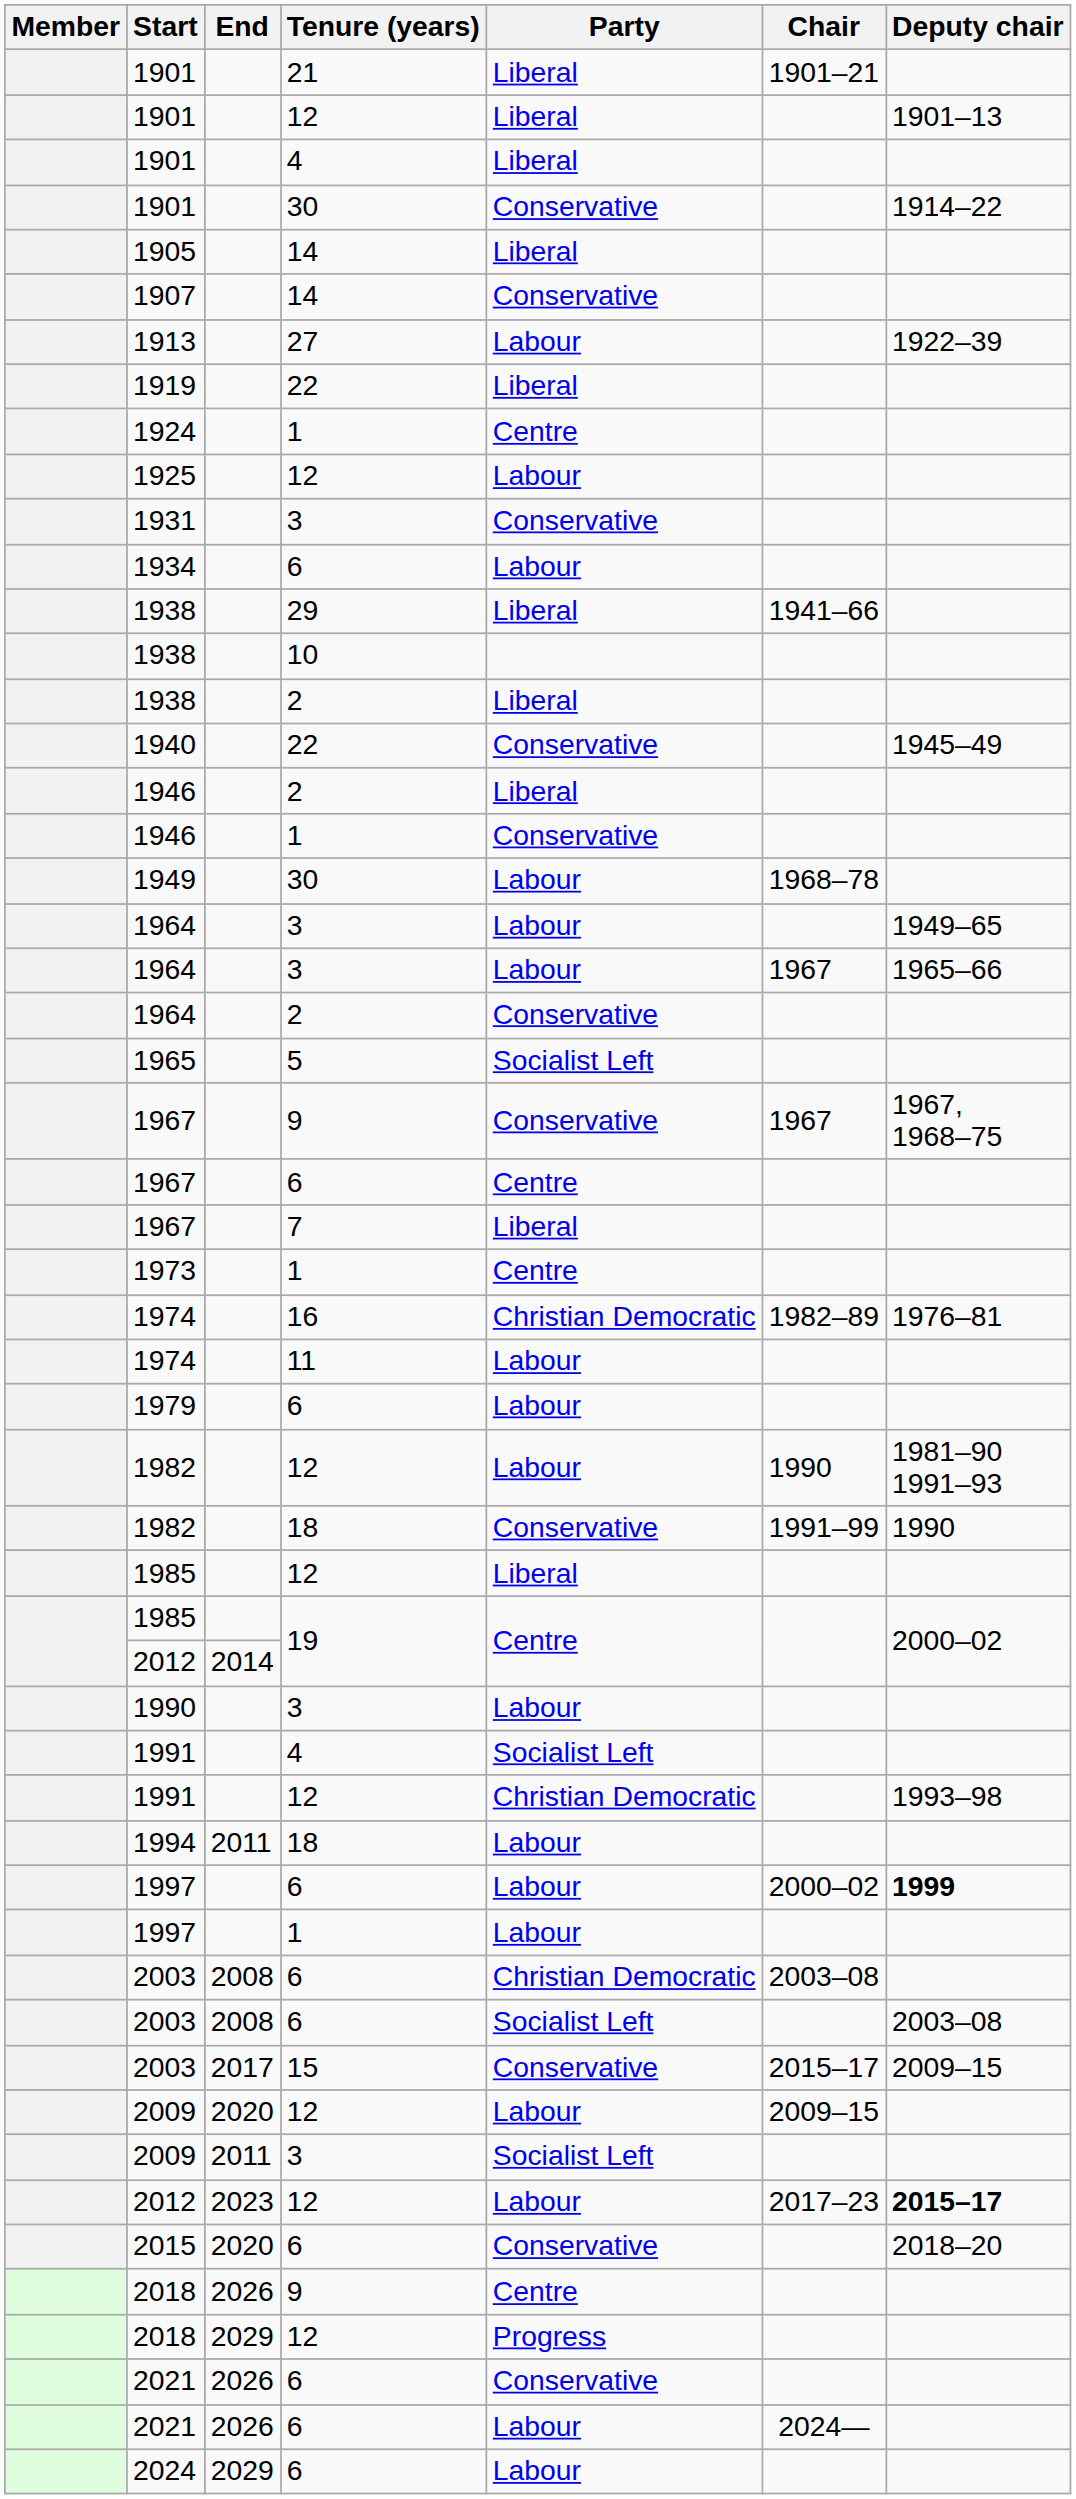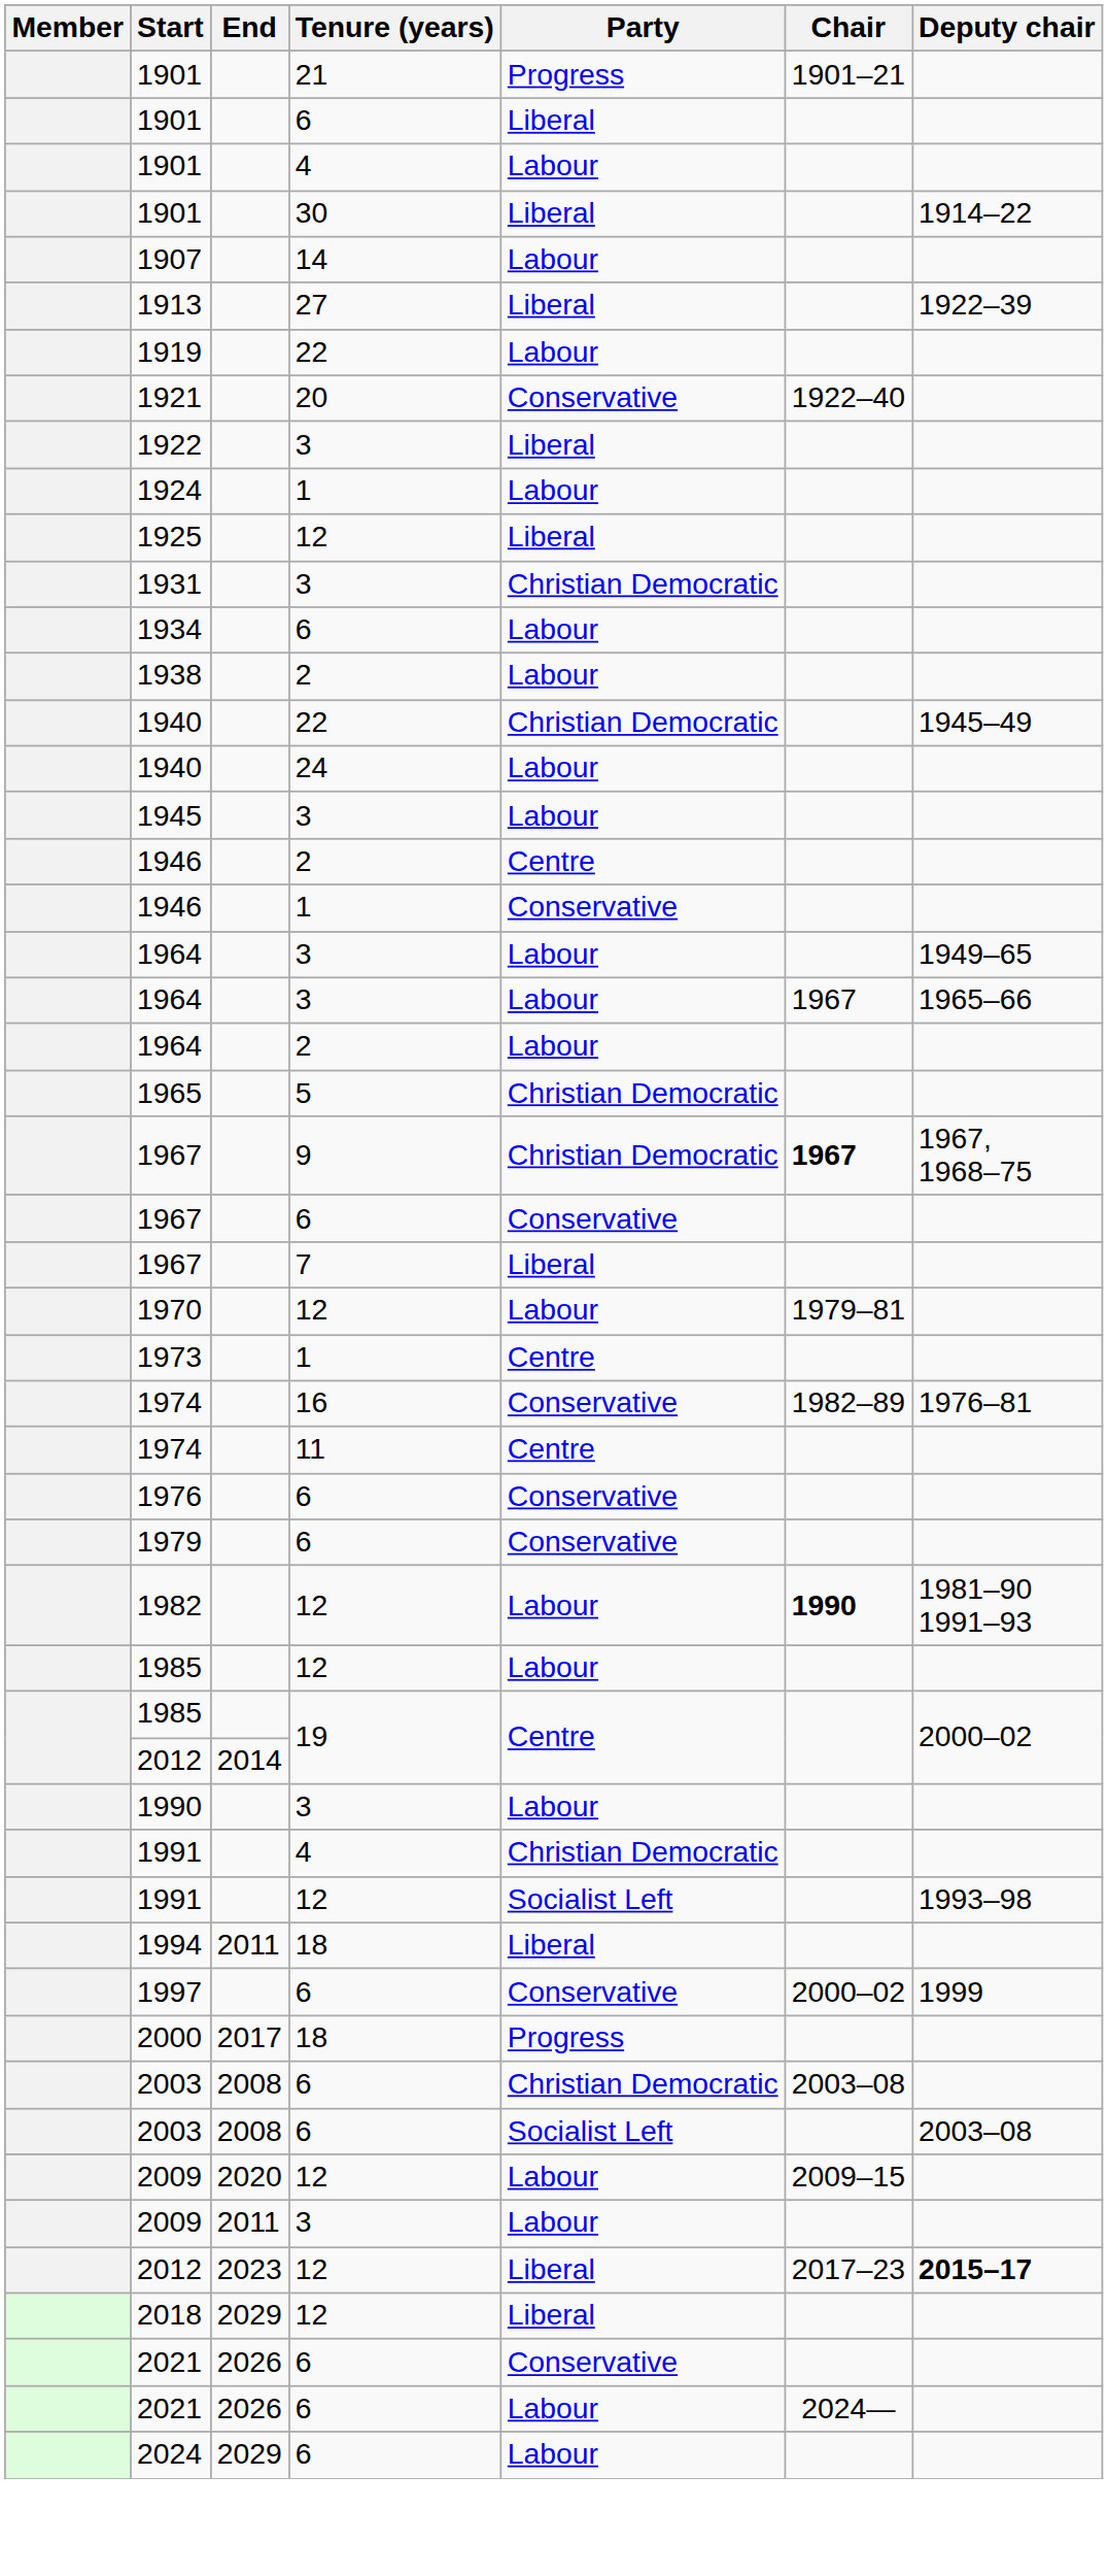 <table class="wikitable plainrowheaders sortable">
 <tr>
 <th scope=col>Member</th>
 <th scope=col>Start</th>
 <th scope=col>End</th>
 <th scope=col>Tenure (years)</th>
 <th scope=col>Party</th>
 <th scope=col>Chair</th>
 <th scope=col>Deputy chair</th>
 </tr>
 <tr>
 <th scope=row></th>
 <td>1901</td>
 <td></td>
 <td>21</td>
-<td><a href='#'>Liberal</a></td>
+<td><a href='#'>Progress</a></td>
 <td>1901–21</td>
 <td align=center></td>
 </tr>
 <tr>
 <th scope=row></th>
 <td>1901</td>
 <td></td>
-<td>12</td>
-<td><a href='#'>Liberal</a></td>
-<td align=center></td>
-<td>1901–13</td>
-</tr>
-<tr>
-<th scope=row></th>
-<td>1901</td>
-<td></td>
-<td>4</td>
+<td>6</td>
 <td><a href='#'>Liberal</a></td>
 <td align=center></td>
 <td align=center></td>
 </tr>
 <tr>
 <th scope=row></th>
 <td>1901</td>
 <td></td>
-<td>30</td>
-<td><a href='#'>Conservative</a></td>
+<td>4</td>
+<td><a href='#'>Labour</a></td>
 <td align=center></td>
-<td>1914–22</td>
+<td align=center></td>
 </tr>
 <tr>
 <th scope=row></th>
-<td>1905</td>
+<td>1901</td>
 <td></td>
-<td>14</td>
+<td>30</td>
 <td><a href='#'>Liberal</a></td>
 <td align=center></td>
-<td align=center></td>
+<td>1914–22</td>
 </tr>
 <tr>
 <th scope=row></th>
 <td>1907</td>
 <td></td>
 <td>14</td>
-<td><a href='#'>Conservative</a></td>
+<td><a href='#'>Labour</a></td>
 <td align=center></td>
 <td align=center></td>
 </tr>
 <tr>
 <th scope=row></th>
 <td>1913</td>
 <td></td>
 <td>27</td>
-<td><a href='#'>Labour</a></td>
+<td><a href='#'>Liberal</a></td>
 <td align=center></td>
 <td>1922–39</td>
 </tr>
 <tr>
 <th scope=row></th>
 <td>1919</td>
 <td></td>
 <td>22</td>
+<td><a href='#'>Labour</a></td>
+<td align=center></td>
+<td align=center></td>
+</tr>
+<tr>
+<th scope=row></th>
+<td>1921</td>
+<td></td>
+<td>20</td>
+<td><a href='#'>Conservative</a></td>
+<td>1922–40</td>
+<td align=center></td>
+</tr>
+<tr>
+<th scope=row></th>
+<td>1922</td>
+<td></td>
+<td>3</td>
 <td><a href='#'>Liberal</a></td>
 <td align=center></td>
 <td align=center></td>
 </tr>
 <tr>
 <th scope=row></th>
 <td>1924</td>
 <td></td>
 <td>1</td>
-<td><a href='#'>Centre</a></td>
+<td><a href='#'>Labour</a></td>
 <td align=center></td>
 <td align=center></td>
 </tr>
 <tr>
 <th scope=row></th>
 <td>1925</td>
 <td></td>
 <td>12</td>
-<td><a href='#'>Labour</a></td>
+<td><a href='#'>Liberal</a></td>
 <td align=center></td>
 <td align=center></td>
 </tr>
 <tr>
 <th scope=row></th>
 <td>1931</td>
 <td></td>
 <td>3</td>
-<td><a href='#'>Conservative</a></td>
+<td><a href='#'>Christian Democratic</a></td>
 <td align=center></td>
 <td align=center></td>
 </tr>
 <tr>
 <th scope=row></th>
 <td>1934</td>
 <td></td>
 <td>6</td>
 <td><a href='#'>Labour</a></td>
 <td align=center></td>
 <td align=center></td>
 </tr>
 <tr>
 <th scope=row></th>
 <td>1938</td>
 <td></td>
-<td>29</td>
-<td><a href='#'>Liberal</a></td>
-<td>1941–66</td>
-<td align=center></td>
-</tr>
-<tr>
-<th scope=row></th>
-<td>1938</td>
-<td></td>
-<td>10</td>
-<td></td>
-<td align=center></td>
-<td align=center></td>
-</tr>
-<tr>
-<th scope=row></th>
-<td>1938</td>
-<td></td>
 <td>2</td>
-<td><a href='#'>Liberal</a></td>
+<td><a href='#'>Labour</a></td>
 <td align=center></td>
 <td align=center></td>
 </tr>
 <tr>
 <th scope=row></th>
 <td>1940</td>
 <td></td>
 <td>22</td>
-<td><a href='#'>Conservative</a></td>
+<td><a href='#'>Christian Democratic</a></td>
 <td align=center></td>
 <td>1945–49</td>
+</tr>
+<tr>
+<th scope=row></th>
+<td>1940</td>
+<td></td>
+<td>24</td>
+<td><a href='#'>Labour</a></td>
+<td align=center></td>
+<td align=center></td>
+</tr>
+<tr>
+<th scope=row></th>
+<td>1945</td>
+<td></td>
+<td>3</td>
+<td><a href='#'>Labour</a></td>
+<td align=center></td>
+<td align=center></td>
 </tr>
 <tr>
 <th scope=row></th>
 <td>1946</td>
 <td></td>
 <td>2</td>
-<td><a href='#'>Liberal</a></td>
+<td><a href='#'>Centre</a></td>
 <td align=center></td>
 <td align=center></td>
 </tr>
 <tr>
 <th scope=row></th>
 <td>1946</td>
 <td></td>
 <td>1</td>
 <td><a href='#'>Conservative</a></td>
 <td align=center></td>
-<td align=center></td>
-</tr>
-<tr>
-<th scope=row></th>
-<td>1949</td>
-<td></td>
-<td>30</td>
-<td><a href='#'>Labour</a></td>
-<td>1968–78</td>
 <td align=center></td>
 </tr>
 <tr>
 <th scope=row></th>
 <td>1964</td>
 <td></td>
 <td>3</td>
 <td><a href='#'>Labour</a></td>
 <td align=center></td>
 <td>1949–65</td>
 </tr>
 <tr>
 <th scope=row></th>
 <td>1964</td>
 <td></td>
 <td>3</td>
 <td><a href='#'>Labour</a></td>
 <td>1967</td>
 <td>1965–66</td>
 </tr>
 <tr>
 <th scope=row></th>
 <td>1964</td>
 <td></td>
 <td>2</td>
-<td><a href='#'>Conservative</a></td>
+<td><a href='#'>Labour</a></td>
 <td align=center></td>
 <td align=center></td>
 </tr>
 <tr>
 <th scope=row></th>
 <td>1965</td>
 <td></td>
 <td>5</td>
-<td><a href='#'>Socialist Left</a></td>
+<td><a href='#'>Christian Democratic</a></td>
 <td align=center></td>
 <td align=center></td>
 </tr>
 <tr>
 <th scope=row></th>
 <td>1967</td>
 <td></td>
 <td>9</td>
-<td><a href='#'>Conservative</a></td>
-<td>1967</td>
+<td><a href='#'>Christian Democratic</a></td>
+<td><strong>1967</strong></td>
 <td>1967,<br>1968–75</td>
 </tr>
 <tr>
 <th scope=row></th>
 <td>1967</td>
 <td></td>
 <td>6</td>
-<td><a href='#'>Centre</a></td>
+<td><a href='#'>Conservative</a></td>
 <td align=center></td>
 <td align=center></td>
 </tr>
 <tr>
 <th scope=row></th>
 <td>1967</td>
 <td></td>
 <td>7</td>
 <td><a href='#'>Liberal</a></td>
 <td align=center></td>
+<td align=center></td>
+</tr>
+<tr>
+<th scope=row></th>
+<td>1970</td>
+<td></td>
+<td>12</td>
+<td><a href='#'>Labour</a></td>
+<td>1979–81</td>
 <td align=center></td>
 </tr>
 <tr>
 <th scope=row></th>
 <td>1973</td>
 <td></td>
 <td>1</td>
 <td><a href='#'>Centre</a></td>
 <td align=center></td>
 <td align=center></td>
 </tr>
 <tr>
 <th scope=row></th>
 <td>1974</td>
 <td></td>
 <td>16</td>
-<td><a href='#'>Christian Democratic</a></td>
+<td><a href='#'>Conservative</a></td>
 <td>1982–89</td>
 <td>1976–81</td>
 </tr>
 <tr>
 <th scope=row></th>
 <td>1974</td>
 <td></td>
 <td>11</td>
-<td><a href='#'>Labour</a></td>
+<td><a href='#'>Centre</a></td>
+<td align=center></td>
+<td align=center></td>
+</tr>
+<tr>
+<th scope=row></th>
+<td>1976</td>
+<td></td>
+<td>6</td>
+<td><a href='#'>Conservative</a></td>
 <td align=center></td>
 <td align=center></td>
 </tr>
 <tr>
 <th scope=row></th>
 <td>1979</td>
 <td></td>
 <td>6</td>
-<td><a href='#'>Labour</a></td>
+<td><a href='#'>Conservative</a></td>
 <td align=center></td>
 <td align=center></td>
 </tr>
 <tr>
 <th scope=row></th>
 <td>1982</td>
 <td></td>
 <td>12</td>
 <td><a href='#'>Labour</a></td>
-<td>1990</td>
+<td><strong>1990</strong></td>
 <td>1981–90<br>1991–93</td>
-</tr>
-<tr>
-<th scope=row></th>
-<td>1982</td>
-<td></td>
-<td>18</td>
-<td><a href='#'>Conservative</a></td>
-<td>1991–99</td>
-<td>1990</td>
 </tr>
 <tr>
 <th scope=row></th>
 <td>1985</td>
 <td></td>
 <td>12</td>
-<td><a href='#'>Liberal</a></td>
+<td><a href='#'>Labour</a></td>
 <td align=center></td>
 <td align=center></td>
 </tr>
 <tr>
 <th scope=row rowspan=2></th>
 <td>1985</td>
 <td></td>
 <td rowspan=2>19</td>
 <td rowspan=2><a href='#'>Centre</a></td>
 <td align=center rowspan=2></td>
 <td rowspan=2>2000–02</td>
 </tr>
 <tr>
 <td>2012</td>
 <td>2014</td>
 </tr>
 <tr>
 <th scope=row></th>
 <td>1990</td>
 <td></td>
 <td>3</td>
 <td><a href='#'>Labour</a></td>
 <td align=center></td>
 <td align=center></td>
 </tr>
 <tr>
 <th scope=row></th>
 <td>1991</td>
 <td></td>
 <td>4</td>
-<td><a href='#'>Socialist Left</a></td>
+<td><a href='#'>Christian Democratic</a></td>
 <td align=center></td>
 <td align=center></td>
 </tr>
 <tr>
 <th scope=row></th>
 <td>1991</td>
 <td></td>
 <td>12</td>
-<td><a href='#'>Christian Democratic</a></td>
+<td><a href='#'>Socialist Left</a></td>
 <td align=center></td>
 <td>1993–98</td>
 </tr>
 <tr>
 <th scope=row></th>
 <td>1994</td>
 <td>2011</td>
 <td>18</td>
-<td><a href='#'>Labour</a></td>
+<td><a href='#'>Liberal</a></td>
 <td align=center></td>
 <td align=center></td>
 </tr>
 <tr>
 <th scope=row></th>
 <td>1997</td>
 <td></td>
 <td>6</td>
-<td><a href='#'>Labour</a></td>
+<td><a href='#'>Conservative</a></td>
 <td>2000–02</td>
-<td><strong>1999</strong></td>
+<td>1999</td>
 </tr>
 <tr>
 <th scope=row></th>
-<td>1997</td>
-<td></td>
-<td>1</td>
-<td><a href='#'>Labour</a></td>
+<td>2000</td>
+<td>2017</td>
+<td>18</td>
+<td><a href='#'>Progress</a></td>
 <td align=center></td>
 <td align=center></td>
 </tr>
 <tr>
 <th scope=row></th>
 <td>2003</td>
 <td>2008</td>
 <td>6</td>
 <td><a href='#'>Christian Democratic</a></td>
 <td>2003–08</td>
 <td align=center></td>
 </tr>
 <tr>
 <th scope=row></th>
 <td>2003</td>
 <td>2008</td>
 <td>6</td>
 <td><a href='#'>Socialist Left</a></td>
 <td align=center></td>
 <td>2003–08</td>
 </tr>
 <tr>
-<th scope=row></th>
-<td>2003</td>
-<td>2017</td>
-<td>15</td>
-<td><a href='#'>Conservative</a></td>
-<td align=center>2015–17</td>
-<td>2009–15</td>
-</tr>
-<tr>
 <th scope="row"></th>
 <td>2009</td>
 <td>2020</td>
 <td>12</td>
 <td><a href='#'>Labour</a></td>
 <td>2009–15</td>
 <td align=center></td>
 </tr>
 <tr>
 <th scope=row></th>
 <td>2009</td>
 <td>2011</td>
 <td>3</td>
-<td><a href='#'>Socialist Left</a></td>
+<td><a href='#'>Labour</a></td>
 <td align=center></td>
 <td align=center></td>
 </tr>
 <tr>
 <th scope=row><strong></strong></th>
 <td>2012</td>
 <td>2023</td>
 <td>12</td>
-<td><a href='#'>Labour</a></td>
+<td><a href='#'>Liberal</a></td>
 <td align=center>2017–23</td>
 <td><strong>2015–17</strong></td>
-</tr>
-<tr>
-<th scope="row"></th>
-<td>2015</td>
-<td>2020</td>
-<td>6</td>
-<td><a href='#'>Conservative</a></td>
-<td align=center></td>
-<td>2018–20</td>
-</tr>
-<tr>
-<th scope="row" style="background-color: #DDFDDD"><strong></strong></th>
-<td>2018</td>
-<td>2026</td>
-<td>9</td>
-<td><a href='#'>Centre</a></td>
-<td align=center></td>
-<td align=center></td>
 </tr>
 <tr>
 <th scope="row" style="background-color: #DDFDDD"><strong></strong></th>
 <td>2018</td>
 <td>2029</td>
 <td>12</td>
-<td><a href='#'>Progress</a></td>
+<td><a href='#'>Liberal</a></td>
 <td align=center></td>
 <td align=center></td>
 </tr>
 <tr>
 <th scope="row" style="background-color: #DDFDDD"></th>
 <td>2021</td>
 <td>2026</td>
 <td>6</td>
 <td><a href='#'>Conservative</a></td>
 <td align=center></td>
 <td align=center></td>
 </tr>
 <tr>
 <th scope="row" style="background-color: #DDFDDD"></th>
 <td>2021</td>
 <td>2026</td>
 <td>6</td>
 <td><a href='#'>Labour</a></td>
 <td align=center>2024—</td>
 <td align=center></td>
 </tr>
 <tr>
 <th scope="row" style="background-color: #DDFDDD"></th>
 <td>2024</td>
 <td>2029</td>
 <td>6</td>
 <td><a href='#'>Labour</a></td>
 <td align=center></td>
 <td align=center></td>
 </tr>
 </table>
